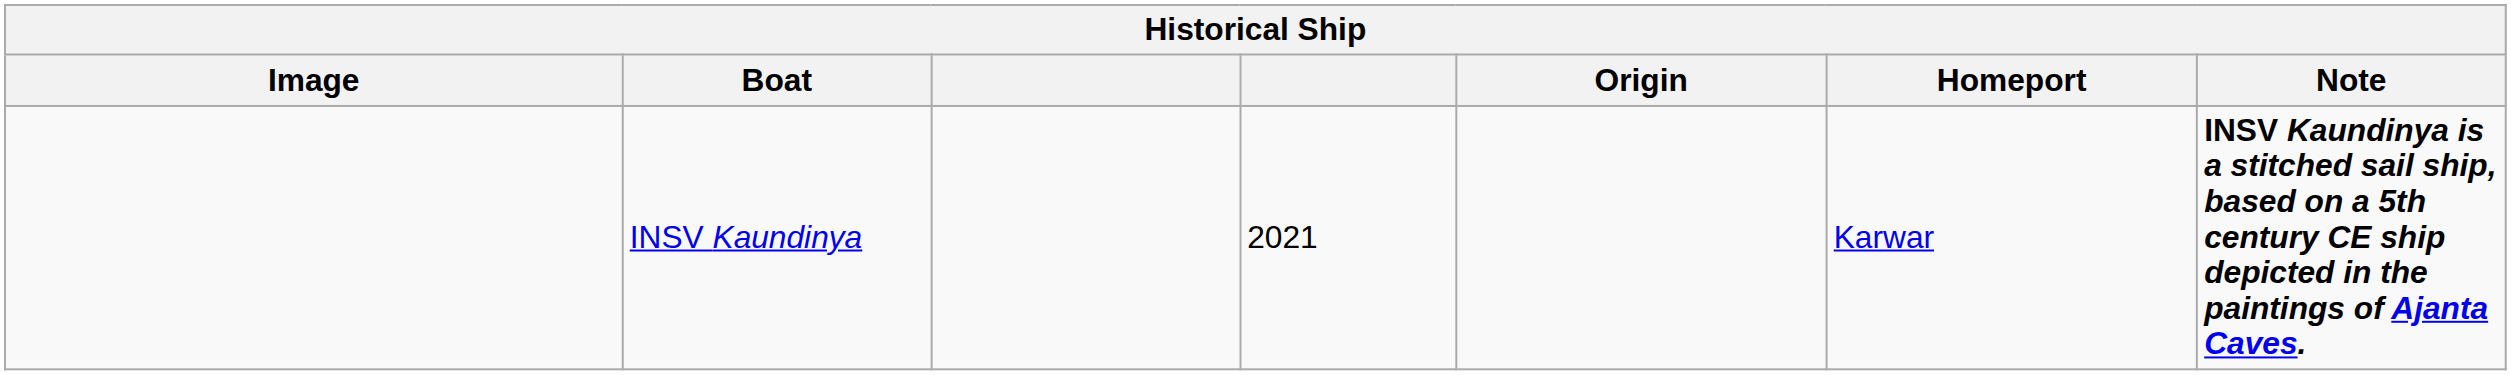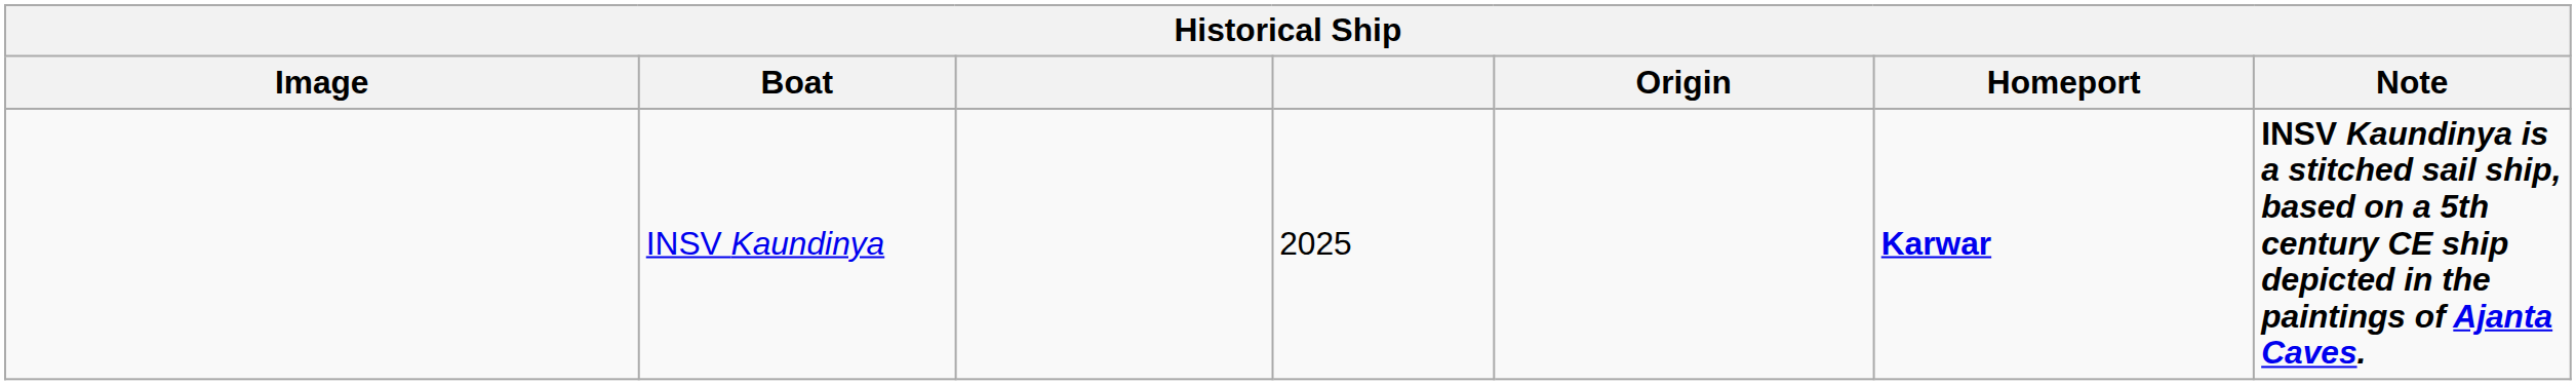 <table class="wikitable" style="margin:auto; width:100%;">
 <tr>
 <th colspan="7">Historical Ship</th>
 </tr>
 <tr>
 <th style="text-align:center; width:20%;">Image</th>
 <th style="text-align:center; width:10%;">Boat</th>
 <th style="text-align:center; width:10%;"></th>
 <th style="text-align:center; width:7%;"></th>
 <th style="text-align:center; width:12%;">Origin</th>
 <th style="text-align:center; width:12%;">Homeport</th>
 <th style="text-align:center; width:10%;">Note</th>
 </tr>
 <tr>
 <td rowspan="1"></td>
 <td><a href='#'>INSV <em>Kaundinya</em></a></td>
 <td rowspan="1"></td>
-<td>2021</td>
+<td>2025</td>
 <td rowspan="1"></td>
-<td><a href='#'>Karwar</a></td>
+<td><strong><a href='#'>Karwar</a></strong></td>
 <td><strong>INSV <em>Kaundinya<strong><em> is a stitched sail ship, based on a 5th century CE ship depicted in the paintings of <a href='#'>Ajanta Caves</a>.</td>
 </tr>
 </table>
